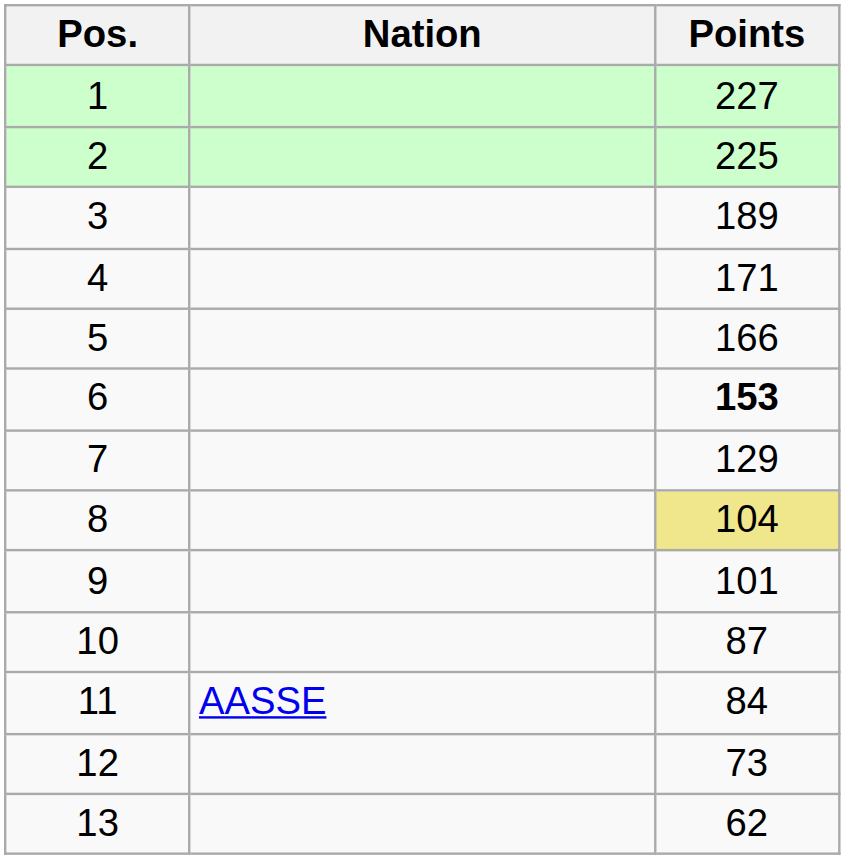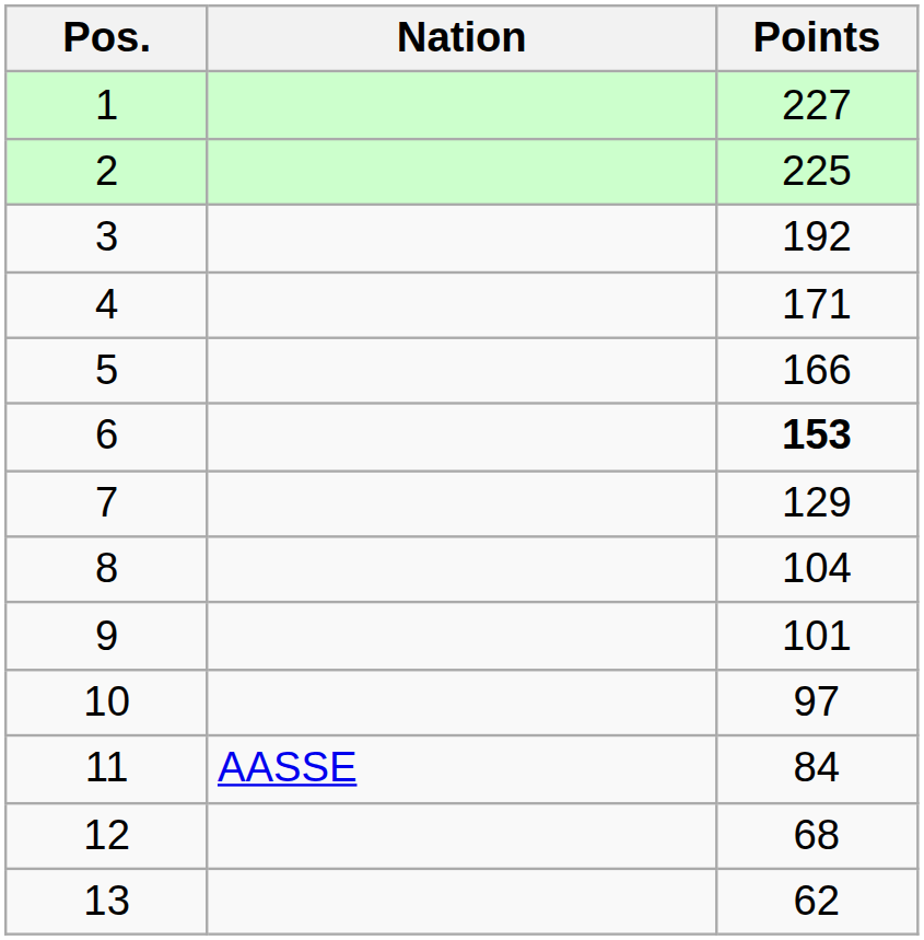 <table class="wikitable gauche" cellspacing="1" style="width:350px;">
 <tr style="background:#efefef; text-align:center;">
 <th style="width:70px;">Pos.</th>
 <th>Nation</th>
 <th style="width:70px;">Points</th>
 </tr>
 <tr style="vertical-align:top; text-align:center; background:#ccffcc;">
 <td>1</td>
 <td style="text-align:left;"></td>
 <td>227</td>
 </tr>
 <tr style="vertical-align:top; text-align:center; background:#ccffcc;">
 <td>2</td>
 <td style="text-align:left;"></td>
 <td>225</td>
 </tr>
 <tr style="vertical-align:top; text-align:center;">
 <td>3</td>
 <td style="text-align:left;"></td>
-<td>189</td>
+<td>192</td>
 </tr>
 <tr style="vertical-align:top; text-align:center;">
 <td>4</td>
 <td style="text-align:left;"></td>
 <td>171</td>
 </tr>
 <tr style="vertical-align:top; text-align:center;">
 <td>5</td>
 <td style="text-align:left;"></td>
 <td>166</td>
 </tr>
 <tr style="vertical-align:top; text-align:center;">
 <td>6</td>
 <td style="text-align:left;"></td>
 <td><strong>153</strong></td>
 </tr>
 <tr style="vertical-align:top; text-align:center;">
 <td>7</td>
 <td style="text-align:left;"></td>
 <td>129</td>
 </tr>
 <tr style="vertical-align:top; text-align:center;">
 <td>8</td>
 <td style="text-align:left;"></td>
-<td style="background: khaki;">104</td>
+<td>104</td>
 </tr>
 <tr style="vertical-align:top; text-align:center;">
 <td>9</td>
 <td style="text-align:left;"></td>
 <td>101</td>
 </tr>
 <tr style="vertical-align:top; text-align:center;">
 <td>10</td>
 <td style="text-align:left;"></td>
-<td>87</td>
+<td>97</td>
 </tr>
 <tr style="vertical-align:top; text-align:center;">
 <td>11</td>
 <td style="text-align:left;"> <a href='#'>AASSE</a></td>
 <td>84</td>
 </tr>
 <tr style="vertical-align:top; text-align:center;">
 <td>12</td>
 <td style="text-align:left;"></td>
-<td>73</td>
+<td>68</td>
 </tr>
 <tr style="vertical-align:top; text-align:center;">
 <td>13</td>
 <td style="text-align:left;"></td>
 <td>62</td>
 </tr>
 </table>
